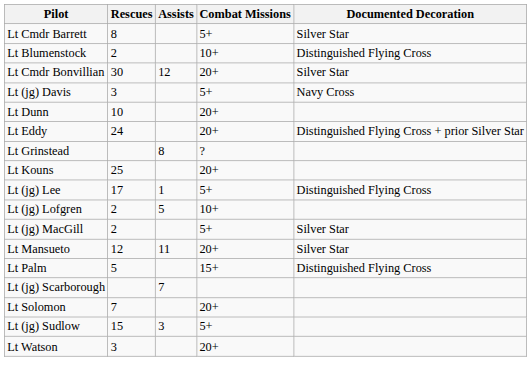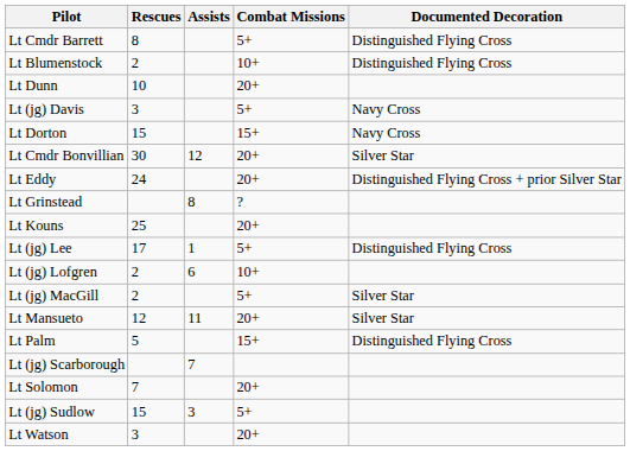 <table class="wikitable">
 <tr>
 <th>Pilot</th>
 <th>Rescues</th>
 <th>Assists</th>
 <th>Combat Missions</th>
 <th>Documented Decoration</th>
 </tr>
 <tr>
 <td>Lt Cmdr Barrett</td>
 <td>8</td>
 <td></td>
 <td>5+</td>
-<td>Silver Star</td>
+<td>Distinguished Flying Cross</td>
 </tr>
 <tr>
 <td>Lt Blumenstock</td>
 <td>2</td>
 <td></td>
 <td>10+</td>
 <td>Distinguished Flying Cross</td>
 </tr>
 <tr>
-<td>Lt Cmdr Bonvillian</td>
-<td>30</td>
-<td>12</td>
+<td>Lt Dunn</td>
+<td>10</td>
+<td></td>
 <td>20+</td>
-<td>Silver Star</td>
+<td></td>
 </tr>
 <tr>
 <td>Lt (jg) Davis</td>
 <td>3</td>
 <td></td>
 <td>5+</td>
 <td>Navy Cross</td>
 </tr>
 <tr>
-<td>Lt Dunn</td>
-<td>10</td>
+<td>Lt Dorton</td>
+<td>15</td>
 <td></td>
+<td>15+</td>
+<td>Navy Cross</td>
+</tr>
+<tr>
+<td>Lt Cmdr Bonvillian</td>
+<td>30</td>
+<td>12</td>
 <td>20+</td>
-<td></td>
+<td>Silver Star</td>
 </tr>
 <tr>
 <td>Lt Eddy</td>
 <td>24</td>
 <td></td>
 <td>20+</td>
 <td>Distinguished Flying Cross + prior Silver Star</td>
 </tr>
 <tr>
 <td>Lt Grinstead</td>
 <td></td>
 <td>8</td>
 <td>?</td>
 <td></td>
 </tr>
 <tr>
 <td>Lt Kouns</td>
 <td>25</td>
 <td></td>
 <td>20+</td>
 <td></td>
 </tr>
 <tr>
 <td>Lt (jg) Lee</td>
 <td>17</td>
 <td>1</td>
 <td>5+</td>
 <td>Distinguished Flying Cross</td>
 </tr>
 <tr>
 <td>Lt (jg) Lofgren</td>
 <td>2</td>
-<td>5</td>
+<td>6</td>
 <td>10+</td>
 <td></td>
 </tr>
 <tr>
 <td>Lt (jg) MacGill</td>
 <td>2</td>
 <td></td>
 <td>5+</td>
 <td>Silver Star</td>
 </tr>
 <tr>
 <td>Lt Mansueto</td>
 <td>12</td>
 <td>11</td>
 <td>20+</td>
 <td>Silver Star</td>
 </tr>
 <tr>
 <td>Lt Palm</td>
 <td>5</td>
 <td></td>
 <td>15+</td>
 <td>Distinguished Flying Cross</td>
 </tr>
 <tr>
 <td>Lt (jg) Scarborough</td>
 <td></td>
 <td>7</td>
 <td></td>
 <td></td>
 </tr>
 <tr>
 <td>Lt Solomon</td>
 <td>7</td>
 <td></td>
 <td>20+</td>
 <td></td>
 </tr>
 <tr>
 <td>Lt (jg) Sudlow</td>
 <td>15</td>
 <td>3</td>
 <td>5+</td>
 <td></td>
 </tr>
 <tr>
 <td>Lt Watson</td>
 <td>3</td>
 <td></td>
 <td>20+</td>
 <td></td>
 </tr>
 </table>
